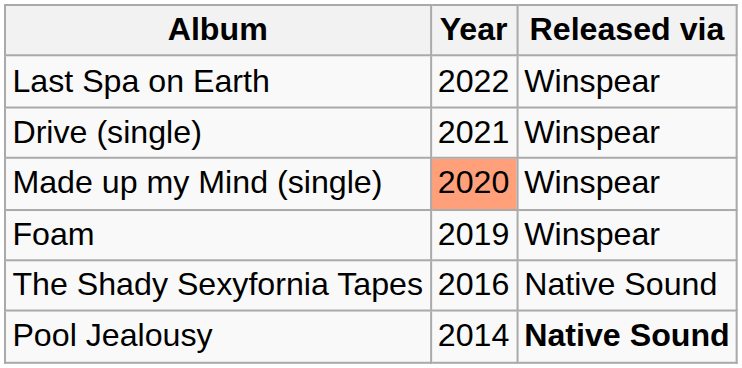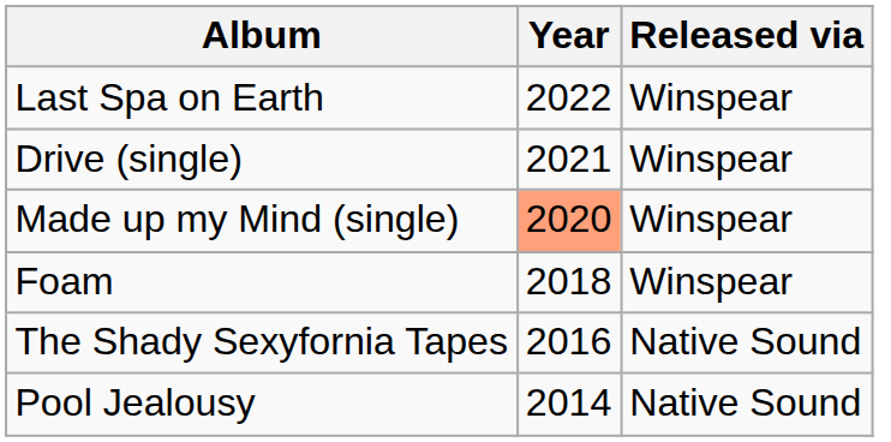 <table class="wikitable">
 <tr>
 <th>Album</th>
 <th>Year</th>
 <th>Released via</th>
 </tr>
 <tr>
 <td>Last Spa on Earth</td>
 <td>2022</td>
 <td>Winspear</td>
 </tr>
 <tr>
 <td>Drive (single)</td>
 <td>2021</td>
 <td>Winspear</td>
 </tr>
 <tr>
 <td>Made up my Mind (single)</td>
 <td style="background: lightsalmon;">2020</td>
 <td>Winspear</td>
 </tr>
 <tr>
 <td>Foam</td>
-<td>2019</td>
+<td>2018</td>
 <td>Winspear</td>
 </tr>
 <tr>
 <td>The Shady Sexyfornia Tapes</td>
 <td>2016</td>
 <td>Native Sound</td>
 </tr>
 <tr>
 <td>Pool Jealousy</td>
 <td>2014</td>
-<td><strong>Native Sound</strong></td>
+<td>Native Sound</td>
 </tr>
 </table>
